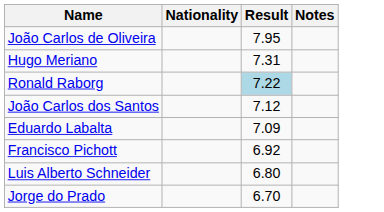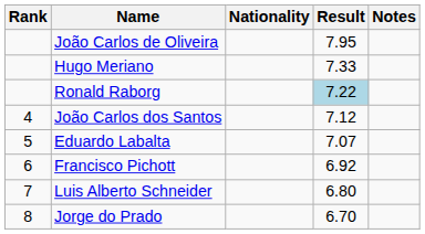 <table class="wikitable sortable" style="text-align:center">
 <tr>
+<th>Rank</th>
 <th>Name</th>
 <th>Nationality</th>
 <th>Result</th>
 <th>Notes</th>
 </tr>
 <tr>
+<td></td>
 <td align=left><a href='#'>João Carlos de Oliveira</a></td>
 <td align=left></td>
 <td>7.95</td>
 <td></td>
 </tr>
 <tr>
+<td></td>
 <td align=left><a href='#'>Hugo Meriano</a></td>
 <td align=left></td>
-<td>7.31</td>
+<td>7.33</td>
 <td></td>
 </tr>
 <tr>
+<td></td>
 <td align=left><a href='#'>Ronald Raborg</a></td>
 <td align=left></td>
 <td style="background: lightblue;">7.22</td>
 <td></td>
 </tr>
 <tr>
+<td>4</td>
 <td align=left><a href='#'>João Carlos dos Santos</a></td>
 <td align=left></td>
 <td>7.12</td>
 <td></td>
 </tr>
 <tr>
+<td>5</td>
 <td align=left><a href='#'>Eduardo Labalta</a></td>
 <td align=left></td>
-<td>7.09</td>
+<td>7.07</td>
 <td></td>
 </tr>
 <tr>
+<td>6</td>
 <td align=left><a href='#'>Francisco Pichott</a></td>
 <td align=left></td>
 <td>6.92</td>
 <td></td>
 </tr>
 <tr>
+<td>7</td>
 <td align=left><a href='#'>Luis Alberto Schneider</a></td>
 <td align=left></td>
 <td>6.80</td>
 <td></td>
 </tr>
 <tr>
+<td>8</td>
 <td align=left><a href='#'>Jorge do Prado</a></td>
 <td align=left></td>
 <td>6.70</td>
 <td></td>
 </tr>
 </table>
